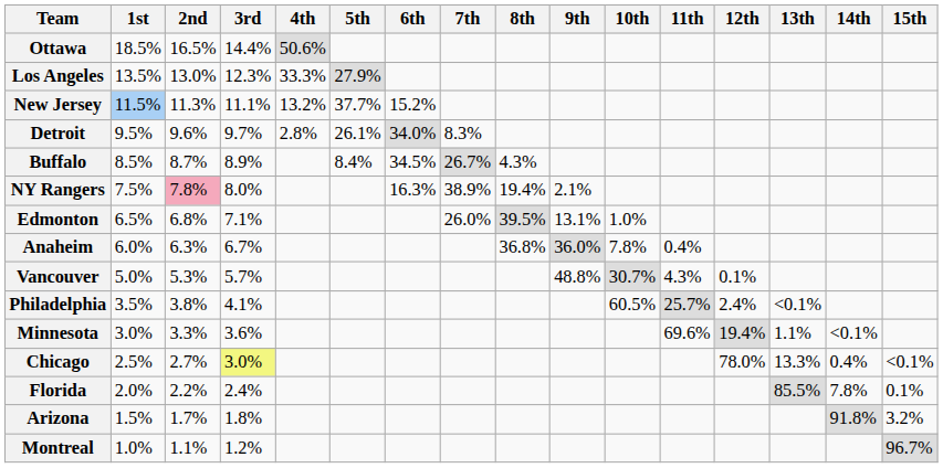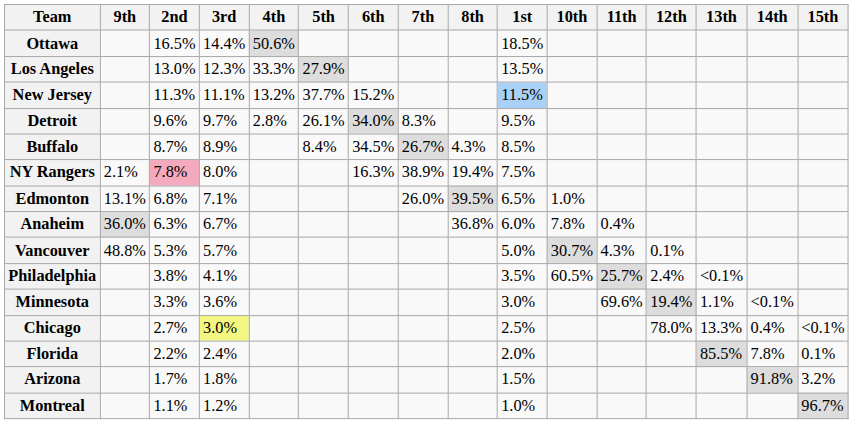 <table class="wikitable">
 <tr>
 <th>Team</th>
-<th>1st</th>
+<th>9th</th>
 <th>2nd</th>
 <th>3rd</th>
 <th>4th</th>
 <th>5th</th>
 <th>6th</th>
 <th>7th</th>
 <th>8th</th>
-<th>9th</th>
+<th>1st</th>
 <th>10th</th>
 <th>11th</th>
 <th>12th</th>
 <th>13th</th>
 <th>14th</th>
 <th>15th</th>
 </tr>
 <tr>
 <th>Ottawa</th>
-<td>18.5%</td>
+<td></td>
 <td>16.5%</td>
 <td>14.4%</td>
 <td style="background:#DDDDDD;">50.6%</td>
 <td></td>
 <td></td>
 <td></td>
 <td></td>
-<td></td>
+<td>18.5%</td>
 <td></td>
 <td></td>
 <td></td>
 <td></td>
 <td></td>
 <td></td>
 </tr>
 <tr>
 <th>Los Angeles</th>
-<td>13.5%</td>
+<td></td>
 <td>13.0%</td>
 <td>12.3%</td>
 <td>33.3%</td>
 <td style="background:#DDDDDD;">27.9%</td>
 <td></td>
 <td></td>
 <td></td>
-<td></td>
+<td>13.5%</td>
 <td></td>
 <td></td>
 <td></td>
 <td></td>
 <td></td>
 <td></td>
 </tr>
 <tr>
 <th>New Jersey</th>
-<td style="background:#A9D0F5;">11.5%</td>
+<td></td>
 <td>11.3%</td>
 <td>11.1%</td>
 <td>13.2%</td>
 <td>37.7%</td>
 <td>15.2%</td>
 <td></td>
 <td></td>
-<td></td>
+<td style="background:#A9D0F5;">11.5%</td>
 <td></td>
 <td></td>
 <td></td>
 <td></td>
 <td></td>
 <td></td>
 </tr>
 <tr>
 <th>Detroit</th>
-<td>9.5%</td>
+<td></td>
 <td>9.6%</td>
 <td>9.7%</td>
 <td>2.8%</td>
 <td>26.1%</td>
 <td style="background:#DDDDDD;">34.0%</td>
 <td>8.3%</td>
 <td></td>
-<td></td>
+<td>9.5%</td>
 <td></td>
 <td></td>
 <td></td>
 <td></td>
 <td></td>
 <td></td>
 </tr>
 <tr>
 <th>Buffalo</th>
-<td>8.5%</td>
+<td></td>
 <td>8.7%</td>
 <td>8.9%</td>
 <td></td>
 <td>8.4%</td>
 <td>34.5%</td>
 <td style="background:#DDDDDD;">26.7%</td>
 <td>4.3%</td>
-<td></td>
+<td>8.5%</td>
 <td></td>
 <td></td>
 <td></td>
 <td></td>
 <td></td>
 <td></td>
 </tr>
 <tr>
 <th>NY Rangers</th>
-<td>7.5%</td>
+<td>2.1%</td>
 <td style="background:#F5A9BC;">7.8%</td>
 <td>8.0%</td>
 <td></td>
 <td></td>
 <td>16.3%</td>
 <td>38.9%</td>
 <td>19.4%</td>
-<td>2.1%</td>
+<td>7.5%</td>
 <td></td>
 <td></td>
 <td></td>
 <td></td>
 <td></td>
 <td></td>
 </tr>
 <tr>
 <th>Edmonton</th>
-<td>6.5%</td>
+<td>13.1%</td>
 <td>6.8%</td>
 <td>7.1%</td>
 <td></td>
 <td></td>
 <td></td>
 <td>26.0%</td>
 <td style="background:#DDDDDD;">39.5%</td>
-<td>13.1%</td>
+<td>6.5%</td>
 <td>1.0%</td>
 <td></td>
 <td></td>
 <td></td>
 <td></td>
 <td></td>
 </tr>
 <tr>
 <th>Anaheim</th>
-<td>6.0%</td>
+<td style="background:#DDDDDD;">36.0%</td>
 <td>6.3%</td>
 <td>6.7%</td>
 <td></td>
 <td></td>
 <td></td>
 <td></td>
 <td>36.8%</td>
-<td style="background:#DDDDDD;">36.0%</td>
+<td>6.0%</td>
 <td>7.8%</td>
 <td>0.4%</td>
 <td></td>
 <td></td>
 <td></td>
 <td></td>
 </tr>
 <tr>
 <th>Vancouver</th>
-<td>5.0%</td>
+<td>48.8%</td>
 <td>5.3%</td>
 <td>5.7%</td>
 <td></td>
 <td></td>
 <td></td>
 <td></td>
 <td></td>
-<td>48.8%</td>
+<td>5.0%</td>
 <td style="background:#DDDDDD;">30.7%</td>
 <td>4.3%</td>
 <td>0.1%</td>
 <td></td>
 <td></td>
 <td></td>
 </tr>
 <tr>
 <th>Philadelphia</th>
-<td>3.5%</td>
+<td></td>
 <td>3.8%</td>
 <td>4.1%</td>
 <td></td>
 <td></td>
 <td></td>
 <td></td>
 <td></td>
-<td></td>
+<td>3.5%</td>
 <td>60.5%</td>
 <td style="background:#DDDDDD;">25.7%</td>
 <td>2.4%</td>
 <td><0.1%</td>
 <td></td>
 <td></td>
 </tr>
 <tr>
 <th>Minnesota</th>
-<td>3.0%</td>
+<td></td>
 <td>3.3%</td>
 <td>3.6%</td>
 <td></td>
 <td></td>
 <td></td>
 <td></td>
 <td></td>
-<td></td>
+<td>3.0%</td>
 <td></td>
 <td>69.6%</td>
 <td style="background:#DDDDDD;">19.4%</td>
 <td>1.1%</td>
 <td><0.1%</td>
 <td></td>
 </tr>
 <tr>
 <th>Chicago</th>
-<td>2.5%</td>
+<td></td>
 <td>2.7%</td>
 <td style="background:#F3F781;">3.0%</td>
 <td></td>
 <td></td>
 <td></td>
 <td></td>
 <td></td>
-<td></td>
+<td>2.5%</td>
 <td></td>
 <td></td>
 <td>78.0%</td>
 <td>13.3%</td>
 <td>0.4%</td>
 <td><0.1%</td>
 </tr>
 <tr>
 <th>Florida</th>
-<td>2.0%</td>
+<td></td>
 <td>2.2%</td>
 <td>2.4%</td>
 <td></td>
 <td></td>
 <td></td>
 <td></td>
 <td></td>
-<td></td>
+<td>2.0%</td>
 <td></td>
 <td></td>
 <td></td>
 <td style="background:#DDDDDD;">85.5%</td>
 <td>7.8%</td>
 <td>0.1%</td>
 </tr>
 <tr>
 <th>Arizona</th>
-<td>1.5%</td>
+<td></td>
 <td>1.7%</td>
 <td>1.8%</td>
 <td></td>
 <td></td>
 <td></td>
 <td></td>
 <td></td>
-<td></td>
+<td>1.5%</td>
 <td></td>
 <td></td>
 <td></td>
 <td></td>
 <td style="background:#DDDDDD;">91.8%</td>
 <td>3.2%</td>
 </tr>
 <tr>
 <th>Montreal</th>
-<td>1.0%</td>
+<td></td>
 <td>1.1%</td>
 <td>1.2%</td>
 <td></td>
 <td></td>
 <td></td>
 <td></td>
 <td></td>
-<td></td>
+<td>1.0%</td>
 <td></td>
 <td></td>
 <td></td>
 <td></td>
 <td></td>
 <td style="background:#DDDDDD;">96.7%</td>
 </tr>
 </table>
